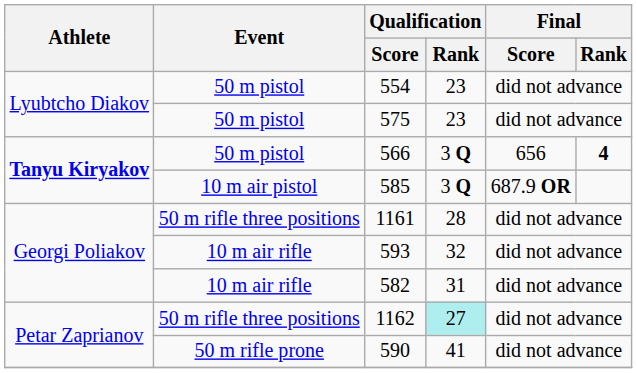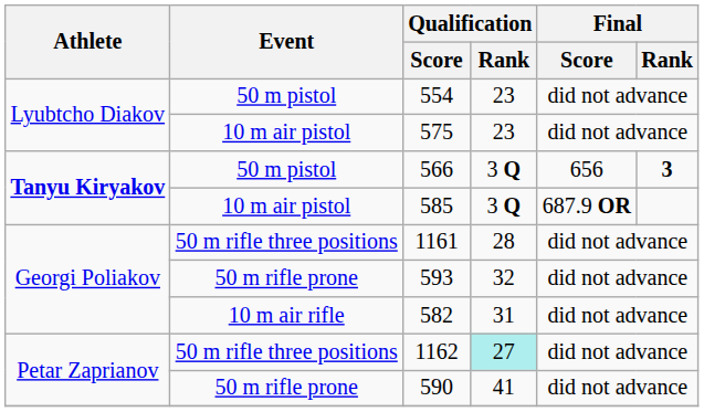 <table class="wikitable" style="font-size:90%; text-align:center;">
 <tr>
 <th rowspan="2">Athlete</th>
 <th rowspan="2">Event</th>
 <th colspan="2">Qualification</th>
 <th colspan="2">Final</th>
 </tr>
 <tr>
 <th>Score</th>
 <th>Rank</th>
 <th>Score</th>
 <th>Rank</th>
 </tr>
 <tr>
 <td rowspan=2><a href='#'>Lyubtcho Diakov</a></td>
 <td><a href='#'>50 m pistol</a></td>
 <td align="center">554</td>
 <td align="center">23</td>
 <td colspan="2"  align="center">did not advance</td>
 </tr>
 <tr>
-<td><a href='#'>50 m pistol</a></td>
+<td><a href='#'>10 m air pistol</a></td>
 <td align="center">575</td>
 <td align="center">23</td>
 <td colspan="2"  align="center">did not advance</td>
 </tr>
 <tr>
 <td rowspan=2><strong><a href='#'>Tanyu Kiryakov</a></strong></td>
 <td><a href='#'>50 m pistol</a></td>
 <td align="center">566</td>
 <td align="center">3 <strong>Q</strong></td>
 <td align="center">656</td>
-<td align="center"><strong>4</strong></td>
+<td align="center"><strong>3</strong></td>
 </tr>
 <tr>
 <td><a href='#'>10 m air pistol</a></td>
 <td align="center">585</td>
 <td align="center">3 <strong>Q</strong></td>
 <td align="center">687.9 <strong>OR</strong></td>
 <td align="center"></td>
 </tr>
 <tr>
 <td rowspan=3><a href='#'>Georgi Poliakov</a></td>
 <td><a href='#'>50 m rifle three positions</a></td>
 <td align="center">1161</td>
 <td align="center">28</td>
 <td colspan="2"  align="center">did not advance</td>
 </tr>
 <tr>
-<td><a href='#'>10 m air rifle</a></td>
+<td><a href='#'>50 m rifle prone</a></td>
 <td align="center">593</td>
 <td align="center">32</td>
 <td colspan="2"  align="center">did not advance</td>
 </tr>
 <tr>
 <td><a href='#'>10 m air rifle</a></td>
 <td align="center">582</td>
 <td align="center">31</td>
 <td colspan="2"  align="center">did not advance</td>
 </tr>
 <tr>
 <td rowspan=2><a href='#'>Petar Zaprianov</a></td>
 <td><a href='#'>50 m rifle three positions</a></td>
 <td align="center">1162</td>
 <td align="center" style="background: paleturquoise;">27</td>
 <td colspan="2"  align="center">did not advance</td>
 </tr>
 <tr>
 <td><a href='#'>50 m rifle prone</a></td>
 <td align="center">590</td>
 <td align="center">41</td>
 <td colspan="2"  align="center">did not advance</td>
 </tr>
 <tr>
 </tr>
 </table>
